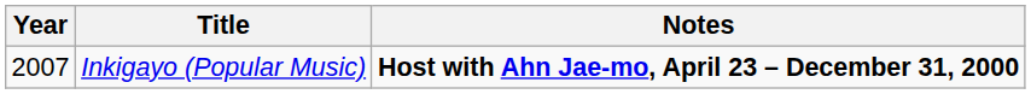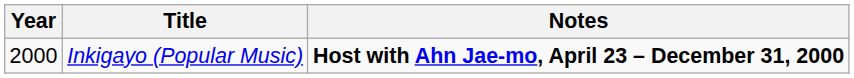 <table class="wikitable">
 <tr>
 <th>Year</th>
 <th>Title</th>
 <th>Notes</th>
 </tr>
 <tr>
-<td>2007</td>
+<td>2000</td>
 <td><em><a href='#'>Inkigayo (Popular Music)</a></em></td>
 <td><strong>Host with <a href='#'>Ahn Jae-mo</a>, April 23 – December 31, 2000</strong></td>
 </tr>
 </table>
